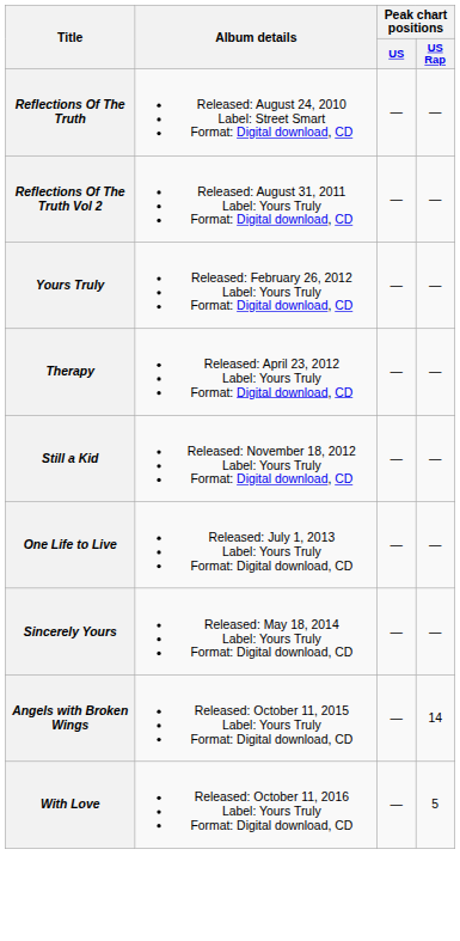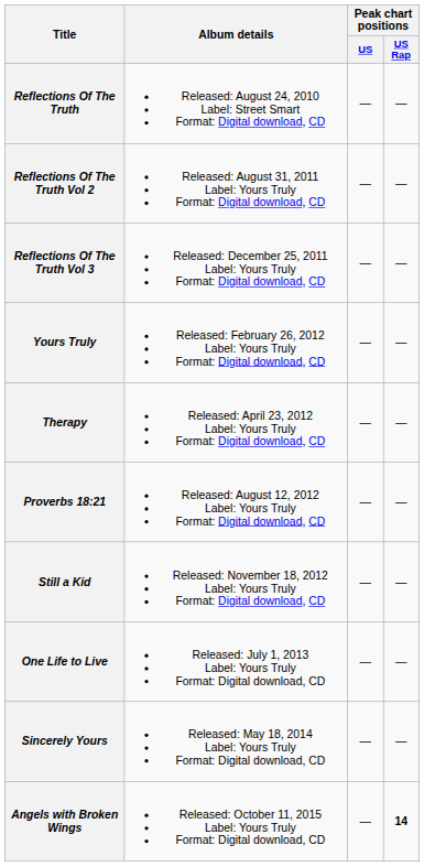 <table class="wikitable plainrowheaders" style="text-align:center;">
 <tr>
 <th scope="col" rowspan="2" style="width:10em;">Title</th>
 <th scope="col" rowspan="2" style="width:19em;">Album details</th>
 <th scope="col" colspan="2">Peak chart positions</th>
 </tr>
 <tr>
 <th scope="col" style="width:3em;font-size:90%;"><a href='#'>US</a><br></th>
 <th scope="col" style="width:3em;font-size:90%;"><a href='#'>US<br>Rap</a><br></th>
 </tr>
 <tr>
 <th scope="row"><em>Reflections Of The Truth</em></th>
 <td><br><ul><li>Released: August 24, 2010</li><li>Label: Street Smart</li><li>Format: <a href='#'>Digital download</a>, <a href='#'>CD</a></li></ul></td>
 <td>—</td>
 <td>—</td>
 </tr>
 <tr>
 <th scope="row"><em>Reflections Of The Truth Vol 2</em></th>
 <td><br><ul><li>Released: August 31, 2011</li><li>Label: Yours Truly</li><li>Format: <a href='#'>Digital download</a>, <a href='#'>CD</a></li></ul></td>
 <td>—</td>
 <td>—</td>
 </tr>
 <tr>
+<th scope="row"><em>Reflections Of The Truth Vol 3</em></th>
+<td><br><ul><li>Released: December 25, 2011</li><li>Label: Yours Truly</li><li>Format: <a href='#'>Digital download</a>, <a href='#'>CD</a></li></ul></td>
+<td>—</td>
+<td>—</td>
+</tr>
+<tr>
 <th scope="row"><em>Yours Truly</em></th>
 <td><br><ul><li>Released: February 26, 2012</li><li>Label: Yours Truly</li><li>Format: <a href='#'>Digital download</a>, <a href='#'>CD</a></li></ul></td>
 <td>—</td>
 <td>—</td>
 </tr>
 <tr>
 <th scope="row"><em>Therapy</em></th>
 <td><br><ul><li>Released: April 23, 2012</li><li>Label: Yours Truly</li><li>Format: <a href='#'>Digital download</a>, <a href='#'>CD</a></li></ul></td>
+<td>—</td>
+<td>—</td>
+</tr>
+<tr>
+<th scope="row"><em>Proverbs 18:21</em></th>
+<td><br><ul><li>Released: August 12, 2012</li><li>Label: Yours Truly</li><li>Format: <a href='#'>Digital download</a>, <a href='#'>CD</a></li></ul></td>
 <td>—</td>
 <td>—</td>
 </tr>
 <tr>
 <th scope="row"><em>Still a Kid</em></th>
 <td><br><ul><li>Released: November 18, 2012</li><li>Label: Yours Truly</li><li>Format: <a href='#'>Digital download</a>, <a href='#'>CD</a></li></ul></td>
 <td>—</td>
 <td>—</td>
 </tr>
 <tr>
 <th scope="row"><em>One Life to Live</em></th>
 <td><br><ul><li>Released: July 1, 2013</li><li>Label: Yours Truly</li><li>Format: Digital download, CD</li></ul></td>
 <td>—</td>
 <td>—</td>
 </tr>
 <tr>
 <th scope="row"><em>Sincerely Yours</em></th>
 <td><br><ul><li>Released: May 18, 2014</li><li>Label: Yours Truly</li><li>Format: Digital download, CD</li></ul></td>
 <td>—</td>
 <td>—</td>
 </tr>
 <tr>
 <th scope="row"><em>Angels with Broken Wings</em></th>
 <td><br><ul><li>Released: October 11, 2015</li><li>Label: Yours Truly</li><li>Format: Digital download, CD</li></ul></td>
 <td>—</td>
-<td>14</td>
-</tr>
-<tr>
-<th scope="row"><em>With Love</em></th>
-<td><br><ul><li>Released: October 11, 2016</li><li>Label: Yours Truly</li><li>Format: Digital download, CD</li></ul></td>
-<td>—</td>
-<td>5</td>
+<td><strong>14</strong></td>
 </tr>
 </table>
